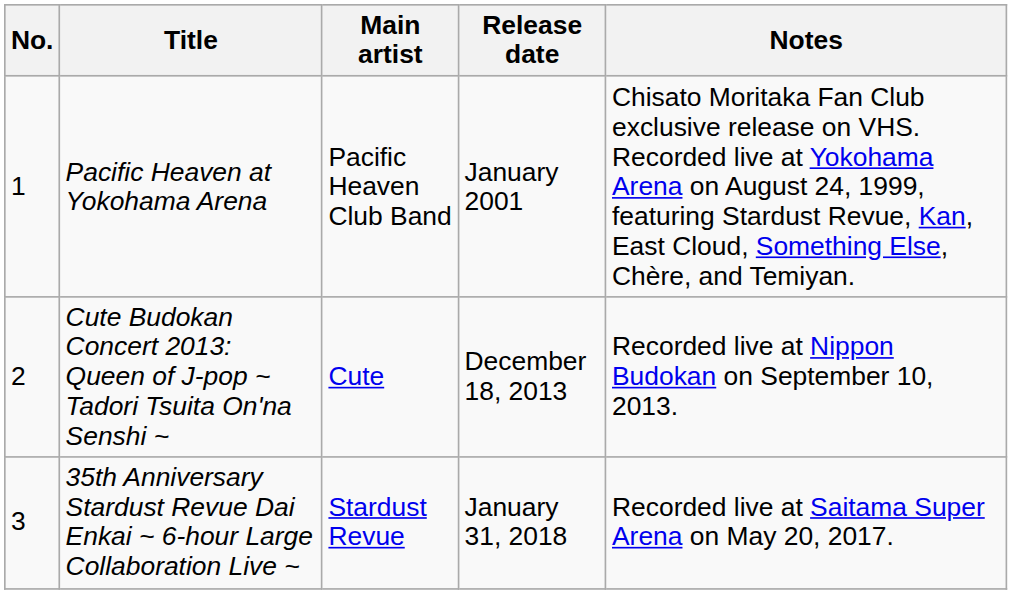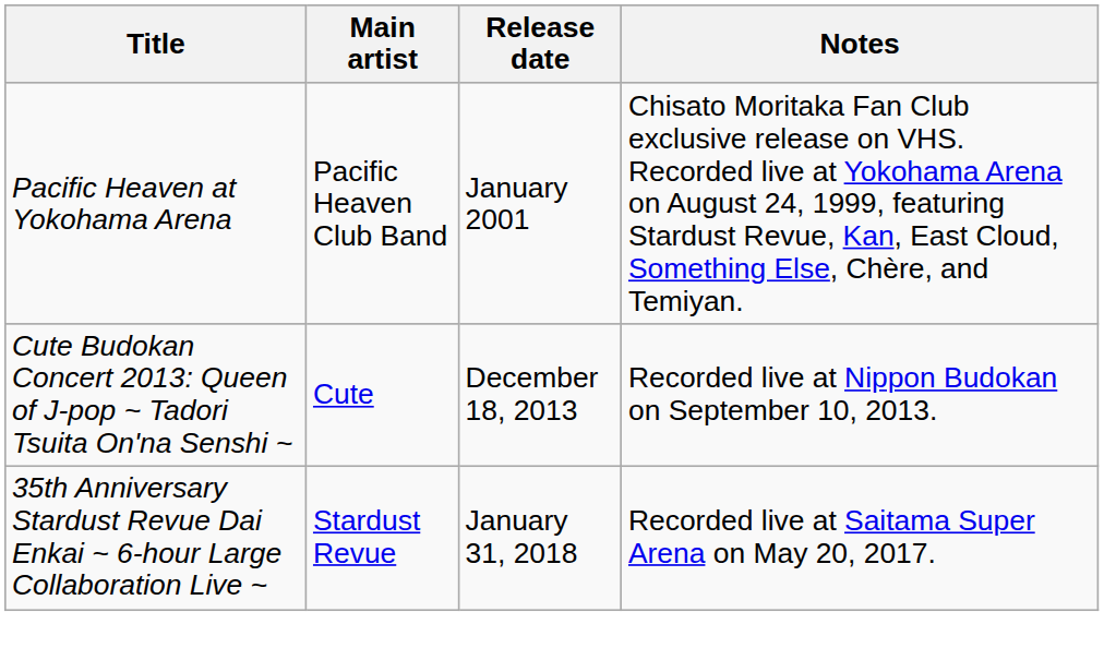 <table class=wikitable>
 <tr>
-<th>No.</th>
 <th>Title</th>
 <th>Main artist</th>
 <th>Release date</th>
 <th>Notes</th>
 </tr>
 <tr>
-<td>1</td>
 <td><em>Pacific Heaven at Yokohama Arena</em></td>
 <td>Pacific Heaven Club Band</td>
 <td>January 2001</td>
 <td>Chisato Moritaka Fan Club exclusive release on VHS. Recorded live at <a href='#'>Yokohama Arena</a> on August 24, 1999, featuring Stardust Revue, <a href='#'>Kan</a>, East Cloud, <a href='#'>Something Else</a>, Chère, and Temiyan.</td>
 </tr>
 <tr>
-<td>2</td>
 <td><em>Cute Budokan Concert 2013: Queen of J-pop ~ Tadori Tsuita On'na Senshi ~</em></td>
 <td><a href='#'>Cute</a></td>
 <td>December 18, 2013</td>
 <td>Recorded live at <a href='#'>Nippon Budokan</a> on September 10, 2013.</td>
 </tr>
 <tr>
-<td>3</td>
 <td><em>35th Anniversary Stardust Revue Dai Enkai ~ 6-hour Large Collaboration Live ~</em></td>
 <td><a href='#'>Stardust Revue</a></td>
 <td>January 31, 2018</td>
 <td>Recorded live at <a href='#'>Saitama Super Arena</a> on May 20, 2017.</td>
 </tr>
 </table>
